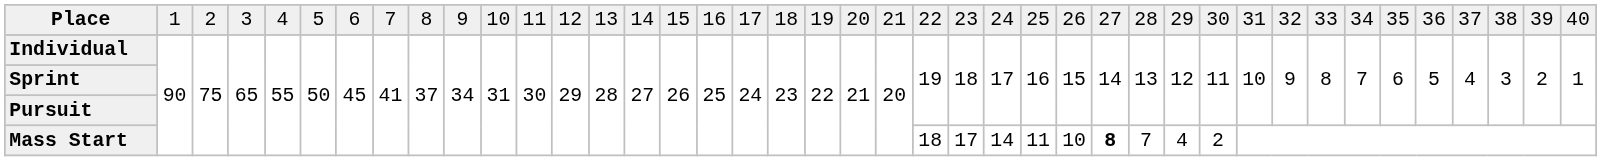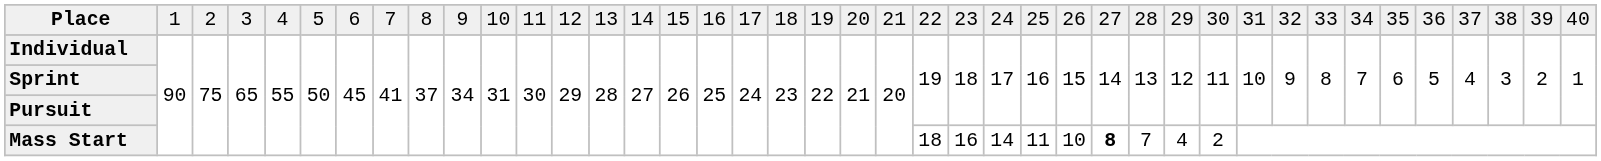 <table border="1" cellpadding="2" cellspacing="0" style="border:1px solid #C0C0C0; border-collapse:collapse; font-size:86%; margin-top:1em; text-align:center" width="900">
 <tr bgcolor="#F0F0F0">
 <td width=150><strong>Place</strong></td>
 <td width=25>1</td>
 <td width=25>2</td>
 <td width=25>3</td>
 <td width=25>4</td>
 <td width=25>5</td>
 <td width=25>6</td>
 <td width=25>7</td>
 <td width=25>8</td>
 <td width=25>9</td>
 <td width=25>10</td>
 <td width=25>11</td>
 <td width=25>12</td>
 <td width=25>13</td>
 <td width=25>14</td>
 <td width=25>15</td>
 <td width=25>16</td>
 <td width=25>17</td>
 <td width=25>18</td>
 <td width=25>19</td>
 <td width=25>20</td>
 <td width=25>21</td>
 <td width=25>22</td>
 <td width=25>23</td>
 <td width=25>24</td>
 <td width=25>25</td>
 <td width=25>26</td>
 <td width=25>27</td>
 <td width=25>28</td>
 <td width=25>29</td>
 <td width=25>30</td>
 <td width=25>31</td>
 <td width=25>32</td>
 <td width=25>33</td>
 <td width=25>34</td>
 <td width=25>35</td>
 <td width=25>36</td>
 <td width=25>37</td>
 <td width=25>38</td>
 <td width=25>39</td>
 <td width=25>40</td>
 </tr>
 <tr>
 <td style="background:#F0F0F0; text-align:left"><strong>Individual</strong></td>
 <td rowspan=4>90</td>
 <td rowspan=4>75</td>
 <td rowspan=4>65</td>
 <td rowspan=4>55</td>
 <td rowspan=4>50</td>
 <td rowspan=4>45</td>
 <td rowspan=4>41</td>
 <td rowspan=4>37</td>
 <td rowspan=4>34</td>
 <td rowspan=4>31</td>
 <td rowspan=4>30</td>
 <td rowspan=4>29</td>
 <td rowspan=4>28</td>
 <td rowspan=4>27</td>
 <td rowspan=4>26</td>
 <td rowspan=4>25</td>
 <td rowspan=4>24</td>
 <td rowspan=4>23</td>
 <td rowspan=4>22</td>
 <td rowspan=4>21</td>
 <td rowspan=4>20</td>
 <td rowspan=3>19</td>
 <td rowspan=3>18</td>
 <td rowspan=3>17</td>
 <td rowspan=3>16</td>
 <td rowspan=3>15</td>
 <td rowspan=3>14</td>
 <td rowspan=3>13</td>
 <td rowspan=3>12</td>
 <td rowspan=3>11</td>
 <td rowspan=3>10</td>
 <td rowspan=3>9</td>
 <td rowspan=3>8</td>
 <td rowspan=3>7</td>
 <td rowspan=3>6</td>
 <td rowspan=3>5</td>
 <td rowspan=3>4</td>
 <td rowspan=3>3</td>
 <td rowspan=3>2</td>
 <td rowspan=3>1</td>
 </tr>
 <tr>
 <td style="background:#F0F0F0; text-align:left"><strong>Sprint</strong></td>
 </tr>
 <tr>
 <td style="background:#F0F0F0; text-align:left"><strong>Pursuit</strong></td>
 </tr>
 <tr>
 <td style="background:#F0F0F0; text-align:left"><strong>Mass Start</strong></td>
 <td>18</td>
-<td>17</td>
+<td>16</td>
 <td>14</td>
 <td>11</td>
 <td>10</td>
 <td><strong>8</strong></td>
 <td>7</td>
 <td>4</td>
 <td>2</td>
 </tr>
 </table>
